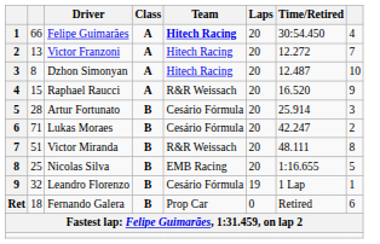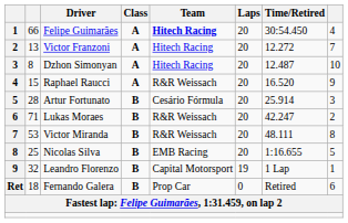 <table class="wikitable" style="font-size:90%">
 <tr>
 <th></th>
 <th></th>
 <th>Driver</th>
 <th>Class</th>
 <th>Team</th>
 <th>Laps</th>
 <th>Time/Retired</th>
 <th></th>
 </tr>
 <tr>
 <th>1</th>
 <td>66</td>
 <td> <a href='#'>Felipe Guimarães</a></td>
 <td align=center><strong><span>A</span></strong></td>
 <td><strong><a href='#'>Hitech Racing</a></strong></td>
 <td>20</td>
 <td>30:54.450</td>
 <td>4</td>
 </tr>
 <tr>
 <th>2</th>
 <td>13</td>
 <td> <a href='#'>Victor Franzoni</a></td>
 <td align=center><strong><span>A</span></strong></td>
 <td><a href='#'>Hitech Racing</a></td>
 <td>20</td>
 <td>12.272</td>
 <td>7</td>
 </tr>
 <tr>
 <th>3</th>
 <td>8</td>
 <td> Dzhon Simonyan</td>
 <td align=center><strong><span>A</span></strong></td>
 <td><a href='#'>Hitech Racing</a></td>
 <td>20</td>
 <td>12.487</td>
 <td>10</td>
 </tr>
 <tr>
 <th>4</th>
 <td>15</td>
 <td> Raphael Raucci</td>
 <td align=center><strong><span>A</span></strong></td>
 <td>R&R Weissach</td>
 <td>20</td>
 <td>16.520</td>
 <td>9</td>
 </tr>
 <tr>
 <th>5</th>
 <td>28</td>
 <td> Artur Fortunato</td>
 <td align=center><strong><span>B</span></strong></td>
 <td>Cesário Fórmula</td>
 <td>20</td>
 <td>25.914</td>
 <td>3</td>
 </tr>
 <tr>
 <th>6</th>
 <td>71</td>
 <td> Lukas Moraes</td>
 <td align=center><strong><span>B</span></strong></td>
-<td>Cesário Fórmula</td>
+<td>R&R Weissach</td>
 <td>20</td>
 <td>42.247</td>
 <td>2</td>
 </tr>
 <tr>
 <th>7</th>
-<td>51</td>
+<td>53</td>
 <td> Victor Miranda</td>
 <td align=center><strong><span>B</span></strong></td>
 <td>R&R Weissach</td>
 <td>20</td>
 <td>48.111</td>
 <td>8</td>
 </tr>
 <tr>
 <th>8</th>
 <td>25</td>
 <td> Nicolas Silva</td>
 <td align=center><strong><span>B</span></strong></td>
 <td>EMB Racing</td>
 <td>20</td>
 <td>1:16.655</td>
 <td>5</td>
 </tr>
 <tr>
 <th>9</th>
 <td>32</td>
 <td> Leandro Florenzo</td>
 <td align=center><strong><span>B</span></strong></td>
-<td>Cesário Fórmula</td>
+<td>Capital Motorsport</td>
 <td>19</td>
 <td>1 Lap</td>
 <td>1</td>
 </tr>
 <tr>
 <th>Ret</th>
 <td>18</td>
 <td> Fernando Galera</td>
 <td align=center><strong><span>B</span></strong></td>
 <td>Prop Car</td>
 <td>0</td>
 <td>Retired</td>
 <td>6</td>
 </tr>
 <tr>
 <th colspan=8 align=center>Fastest lap: <em><a href='#'>Felipe Guimarães</a></em>, 1:31.459,  on lap 2</th>
 </tr>
 <tr>
 <td colspan=8></td>
 </tr>
 </table>
